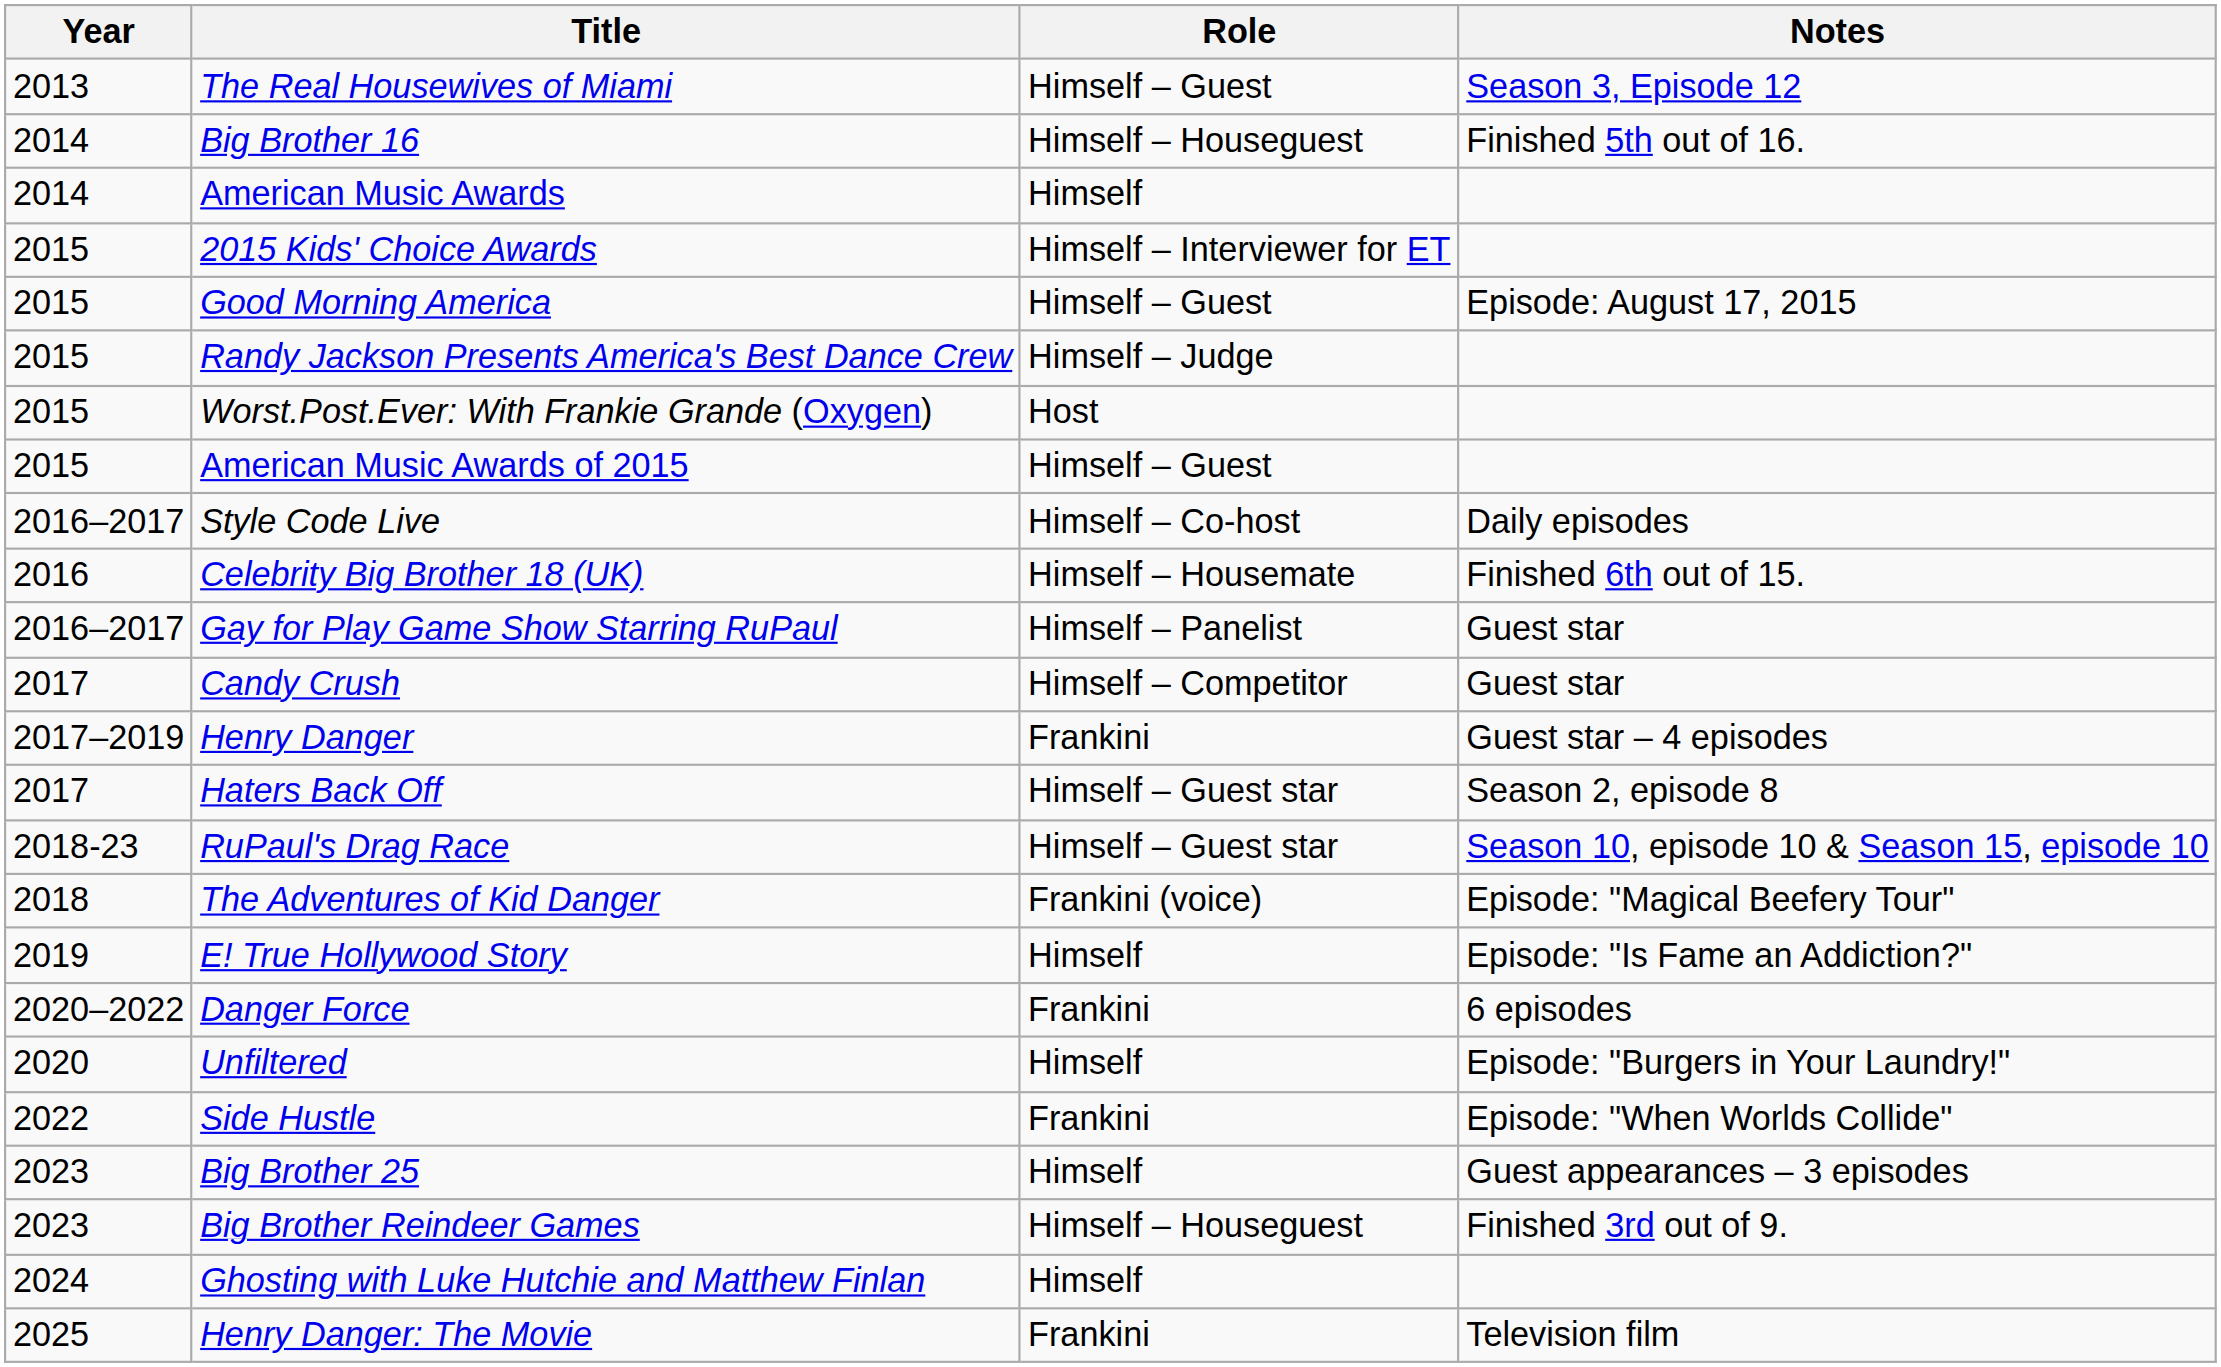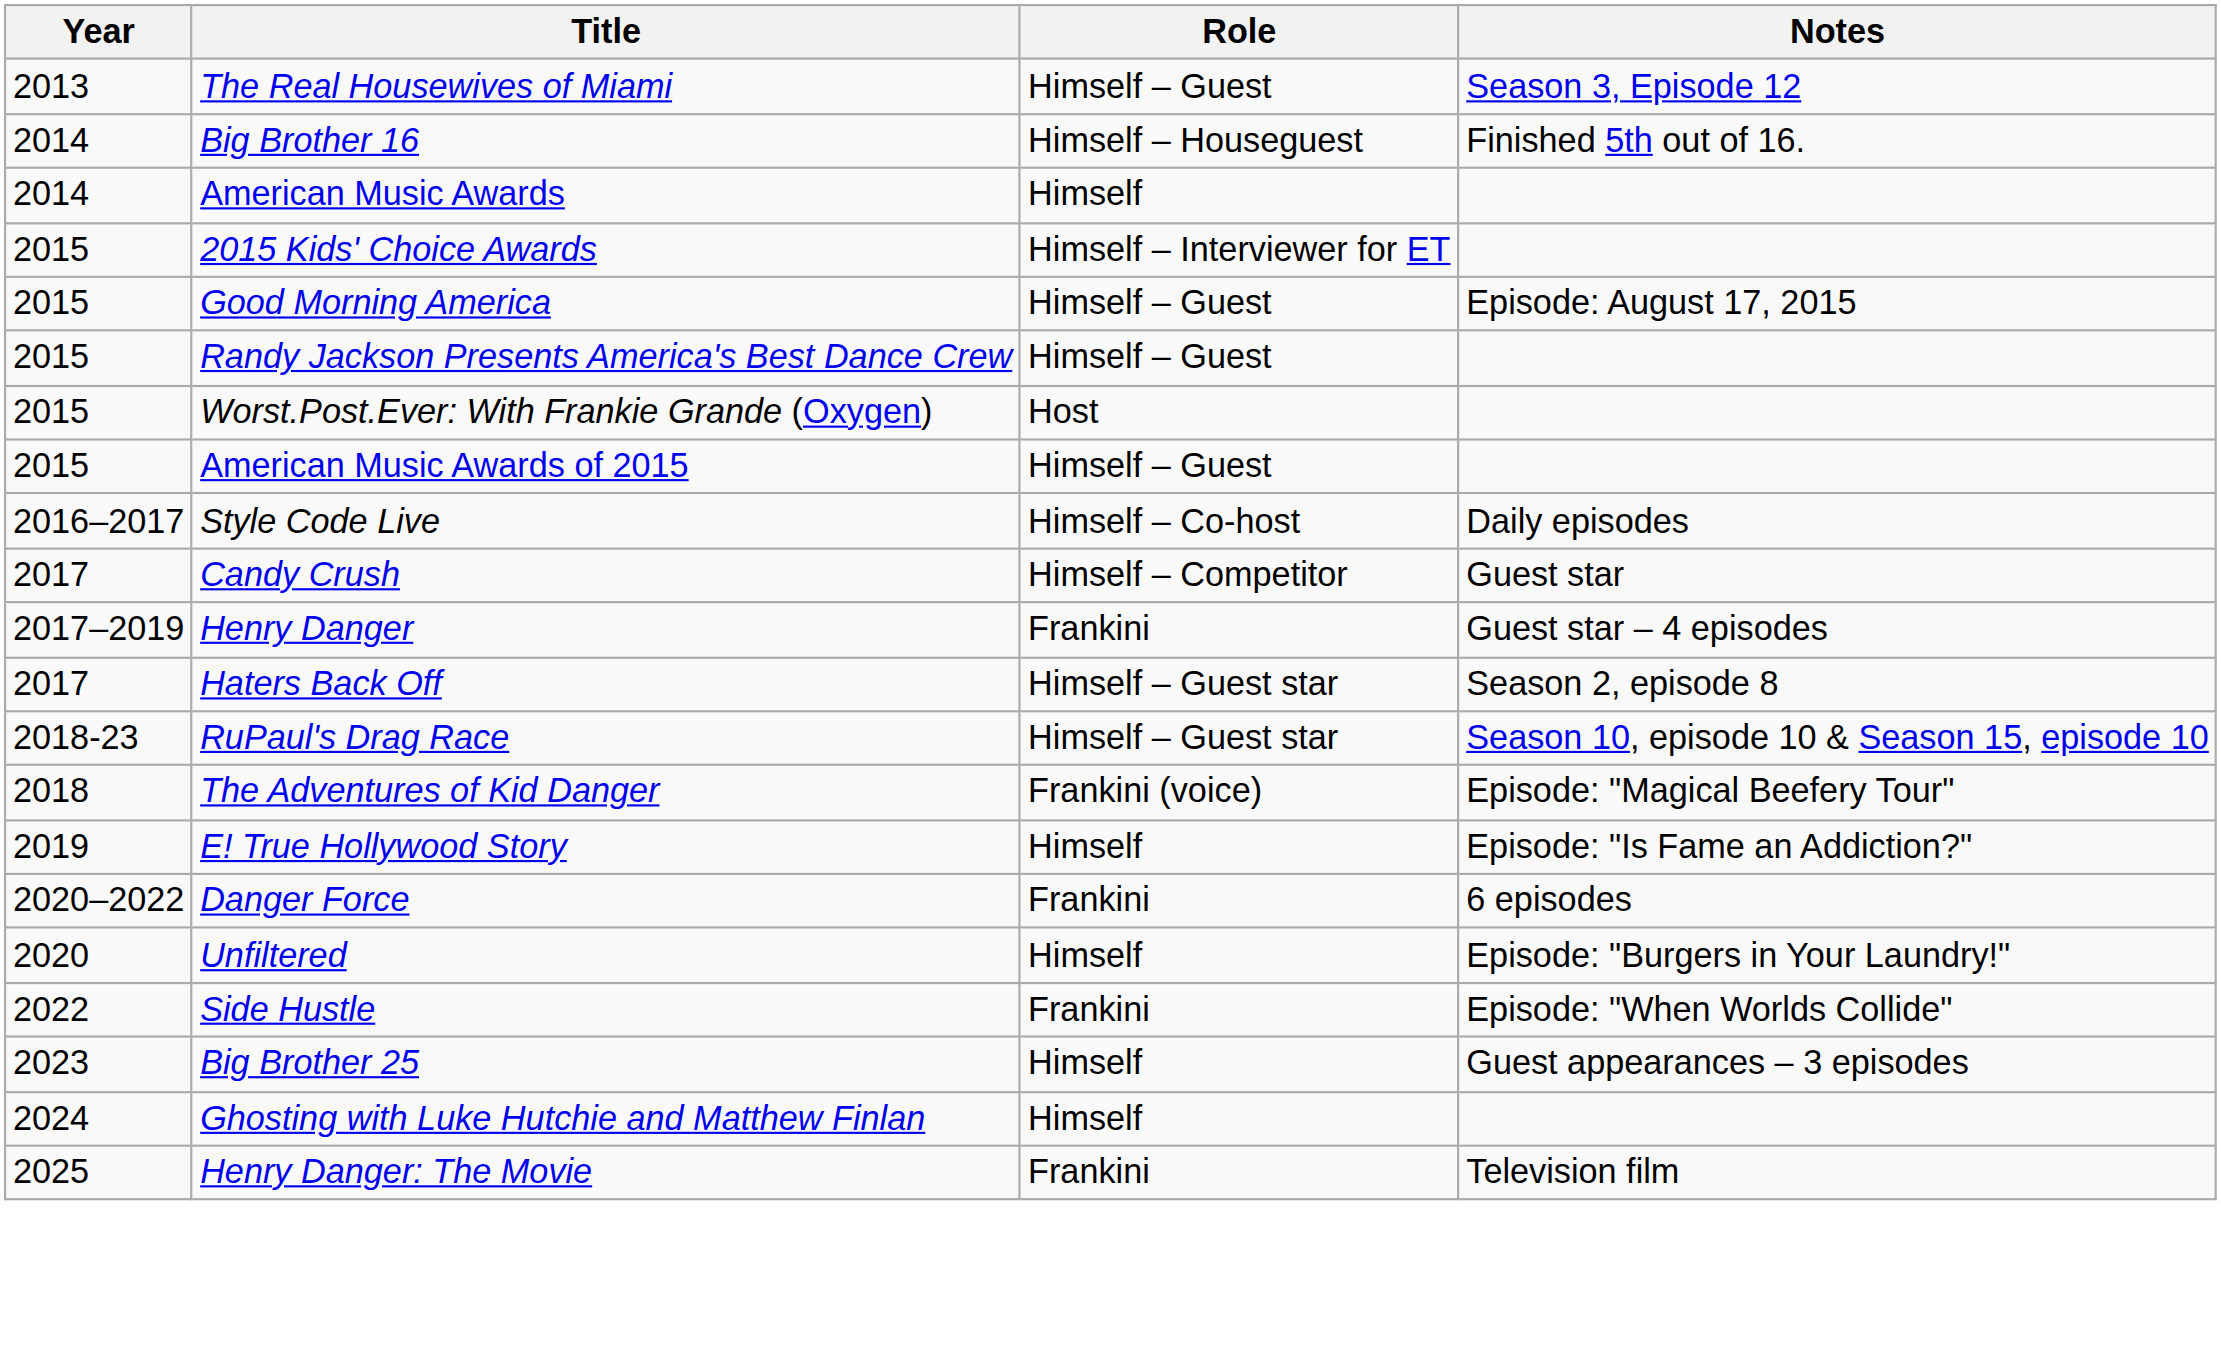 <table class="wikitable sortable">
 <tr>
 <th>Year</th>
 <th>Title</th>
 <th>Role</th>
 <th class="unsortable">Notes</th>
 </tr>
 <tr>
 <td>2013</td>
 <td><em><a href='#'>The Real Housewives of Miami</a></em></td>
 <td>Himself – Guest</td>
 <td><a href='#'>Season 3, Episode 12</a></td>
 </tr>
 <tr>
 <td>2014</td>
 <td><em><a href='#'>Big Brother 16</a></em></td>
 <td>Himself – Houseguest</td>
 <td>Finished <a href='#'>5th</a> out of 16.</td>
 </tr>
 <tr>
 <td>2014</td>
 <td><a href='#'>American Music Awards</a></td>
 <td>Himself</td>
 <td></td>
 </tr>
 <tr>
 <td>2015</td>
 <td><em><a href='#'>2015 Kids' Choice Awards</a></em></td>
 <td>Himself – Interviewer for <a href='#'>ET</a></td>
 <td></td>
 </tr>
 <tr>
 <td>2015</td>
 <td><em><a href='#'>Good Morning America</a></em></td>
 <td>Himself – Guest</td>
 <td>Episode: August 17, 2015</td>
 </tr>
 <tr>
 <td>2015</td>
 <td><em><a href='#'>Randy Jackson Presents America's Best Dance Crew</a></em></td>
-<td>Himself – Judge</td>
+<td>Himself – Guest</td>
 <td></td>
 </tr>
 <tr>
 <td>2015</td>
 <td><em>Worst.Post.Ever: With Frankie Grande</em> (<a href='#'>Oxygen</a>)</td>
 <td>Host</td>
 <td></td>
 </tr>
 <tr>
 <td>2015</td>
 <td><a href='#'>American Music Awards of 2015</a></td>
 <td>Himself – Guest</td>
 <td></td>
 </tr>
 <tr>
 <td>2016–2017</td>
 <td><em>Style Code Live</em></td>
 <td>Himself – Co-host</td>
 <td>Daily episodes</td>
-</tr>
-<tr>
-<td>2016</td>
-<td><em><a href='#'>Celebrity Big Brother 18 (UK)</a></em></td>
-<td>Himself – Housemate</td>
-<td>Finished <a href='#'>6th</a> out of 15.</td>
-</tr>
-<tr>
-<td>2016–2017</td>
-<td><em><a href='#'>Gay for Play Game Show Starring RuPaul</a></em></td>
-<td>Himself – Panelist</td>
-<td>Guest star</td>
 </tr>
 <tr>
 <td>2017</td>
 <td><em><a href='#'>Candy Crush</a></em></td>
 <td>Himself – Competitor</td>
 <td>Guest star</td>
 </tr>
 <tr>
 <td>2017–2019</td>
 <td><em><a href='#'>Henry Danger</a></em></td>
 <td>Frankini</td>
 <td>Guest star – 4 episodes</td>
 </tr>
 <tr>
 <td>2017</td>
 <td><em><a href='#'>Haters Back Off</a></em></td>
 <td>Himself – Guest star</td>
 <td>Season 2, episode 8</td>
 </tr>
 <tr>
 <td>2018-23</td>
 <td><em><a href='#'>RuPaul's Drag Race</a></em></td>
 <td>Himself – Guest star</td>
 <td><a href='#'>Season 10</a>, episode 10 & <a href='#'>Season 15</a>, <a href='#'>episode 10</a></td>
 </tr>
 <tr>
 <td>2018</td>
 <td><em><a href='#'>The Adventures of Kid Danger</a></em></td>
 <td>Frankini (voice)</td>
 <td>Episode: "Magical Beefery Tour"</td>
 </tr>
 <tr>
 <td>2019</td>
 <td><em><a href='#'>E! True Hollywood Story</a></em></td>
 <td>Himself</td>
 <td>Episode: "Is Fame an Addiction?"</td>
 </tr>
 <tr>
 <td>2020–2022</td>
 <td><em><a href='#'>Danger Force</a></em></td>
 <td>Frankini</td>
 <td>6 episodes</td>
 </tr>
 <tr>
 <td>2020</td>
 <td><em><a href='#'>Unfiltered</a></em></td>
 <td>Himself</td>
 <td>Episode: "Burgers in Your Laundry!"</td>
 </tr>
 <tr>
 <td>2022</td>
 <td><em><a href='#'>Side Hustle</a></em></td>
 <td>Frankini</td>
 <td>Episode: "When Worlds Collide"</td>
 </tr>
 <tr>
 <td>2023</td>
 <td><em><a href='#'>Big Brother 25</a></em></td>
 <td>Himself</td>
 <td>Guest appearances – 3 episodes</td>
 </tr>
 <tr>
-<td>2023</td>
-<td><em><a href='#'>Big Brother Reindeer Games</a></em></td>
-<td>Himself – Houseguest</td>
-<td>Finished <a href='#'>3rd</a> out of 9.</td>
-</tr>
-<tr>
 <td>2024</td>
 <td><em><a href='#'>Ghosting with Luke Hutchie and Matthew Finlan</a></em></td>
 <td>Himself</td>
 <td></td>
 </tr>
 <tr>
 <td>2025</td>
 <td><em><a href='#'>Henry Danger: The Movie</a></em></td>
 <td>Frankini</td>
 <td>Television film</td>
 </tr>
 </table>
